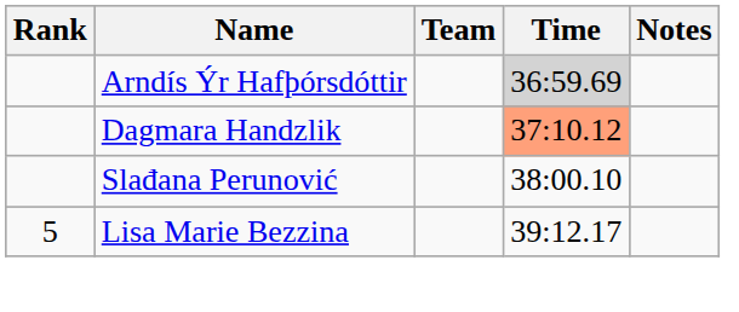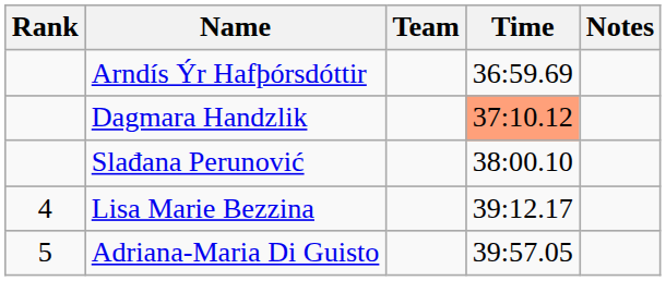 <table class="wikitable sortable" style="text-align:center">
 <tr>
 <th>Rank</th>
 <th>Name</th>
 <th>Team</th>
 <th>Time</th>
 <th>Notes</th>
 </tr>
 <tr>
 <td></td>
 <td align="left"><a href='#'>Arndís Ýr Hafþórsdóttir</a></td>
 <td align=left></td>
-<td style="background: lightgrey;">36:59.69</td>
+<td>36:59.69</td>
 <td></td>
 </tr>
 <tr>
 <td></td>
 <td align="left"><a href='#'>Dagmara Handzlik</a></td>
 <td align=left></td>
 <td style="background: lightsalmon;">37:10.12</td>
 <td></td>
 </tr>
 <tr>
 <td></td>
 <td align="left"><a href='#'>Slađana Perunović</a></td>
 <td align=left></td>
 <td>38:00.10</td>
 <td></td>
 </tr>
 <tr>
-<td>5</td>
+<td>4</td>
 <td align="left"><a href='#'>Lisa Marie Bezzina</a></td>
 <td align=left></td>
 <td>39:12.17</td>
 <td></td>
 </tr>
+<tr>
+<td>5</td>
+<td align="left"><a href='#'>Adriana-Maria Di Guisto</a></td>
+<td align=left></td>
+<td>39:57.05</td>
+<td></td>
+</tr>
 </table>
